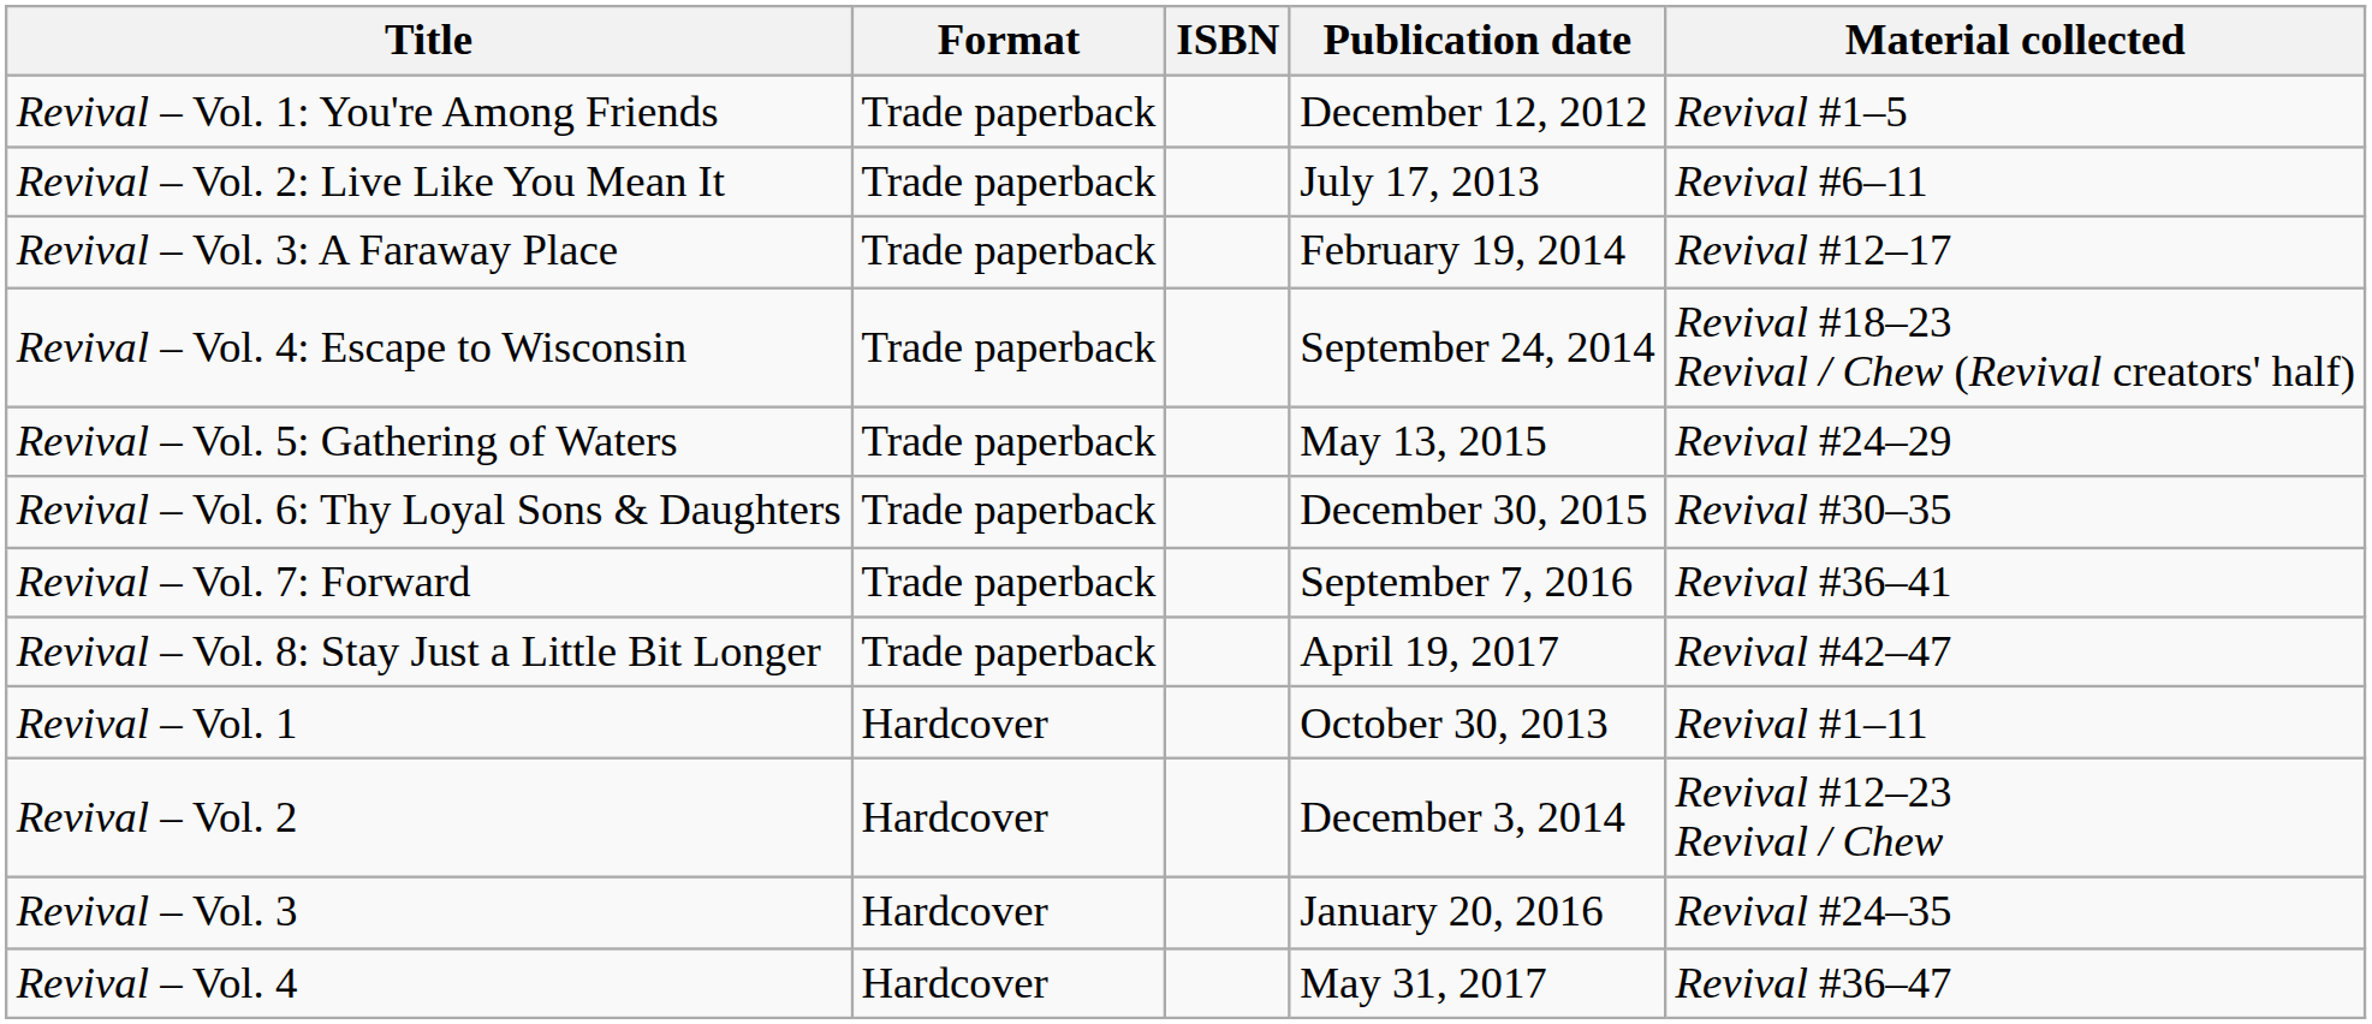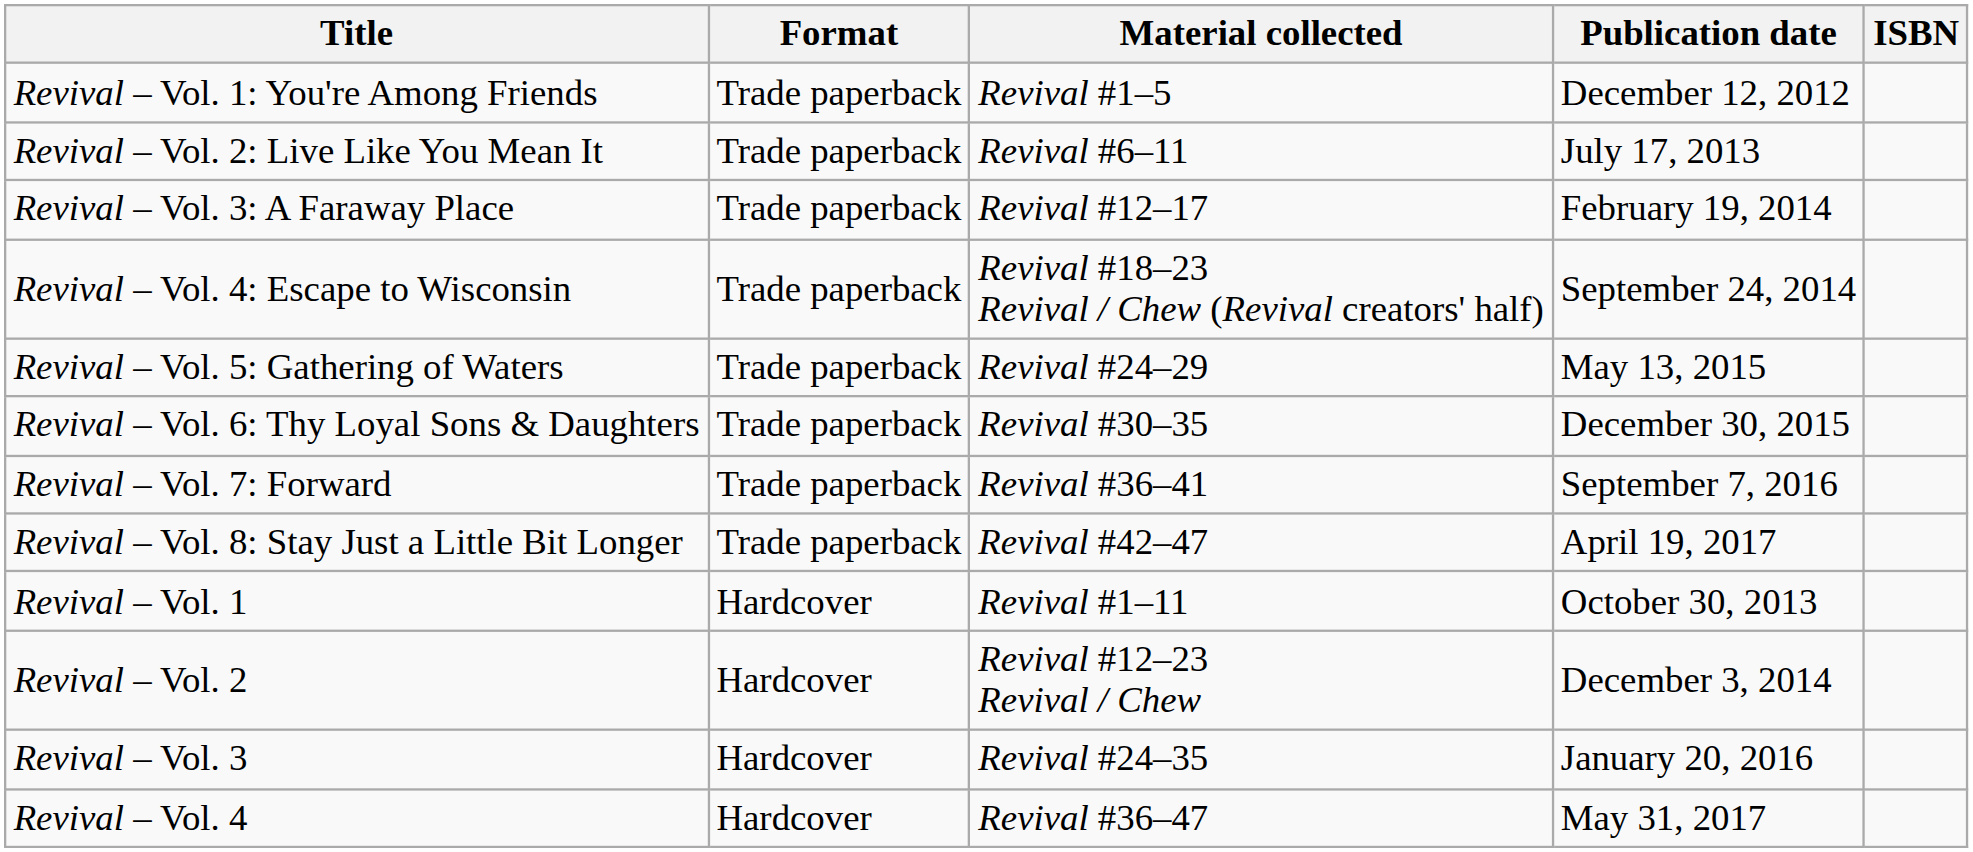 <table class="wikitable">
 <tr>
 <th>Title</th>
 <th>Format</th>
+<th>Material collected</th>
+<th>Publication date</th>
 <th>ISBN</th>
-<th>Publication date</th>
-<th>Material collected</th>
 </tr>
 <tr>
 <td><em>Revival</em> – Vol. 1: You're Among Friends</td>
 <td>Trade paperback</td>
+<td><em>Revival</em> #1–5</td>
+<td>December 12, 2012</td>
 <td></td>
-<td>December 12, 2012</td>
-<td><em>Revival</em> #1–5</td>
 </tr>
 <tr>
 <td><em>Revival</em> – Vol. 2: Live Like You Mean It</td>
 <td>Trade paperback</td>
+<td><em>Revival</em> #6–11</td>
+<td>July 17, 2013</td>
 <td></td>
-<td>July 17, 2013</td>
-<td><em>Revival</em> #6–11</td>
 </tr>
 <tr>
 <td><em>Revival</em> – Vol. 3: A Faraway Place</td>
 <td>Trade paperback</td>
+<td><em>Revival</em> #12–17</td>
+<td>February 19, 2014</td>
 <td></td>
-<td>February 19, 2014</td>
-<td><em>Revival</em> #12–17</td>
 </tr>
 <tr>
 <td><em>Revival</em> – Vol. 4: Escape to Wisconsin</td>
 <td>Trade paperback</td>
+<td><em>Revival</em> #18–23<br><em>Revival / Chew</em> (<em>Revival</em> creators' half)</td>
+<td>September 24, 2014</td>
 <td></td>
-<td>September 24, 2014</td>
-<td><em>Revival</em> #18–23<br><em>Revival / Chew</em> (<em>Revival</em> creators' half)</td>
 </tr>
 <tr>
 <td><em>Revival</em> – Vol. 5: Gathering of Waters</td>
 <td>Trade paperback</td>
+<td><em>Revival</em> #24–29</td>
+<td>May 13, 2015</td>
 <td></td>
-<td>May 13, 2015</td>
-<td><em>Revival</em> #24–29</td>
 </tr>
 <tr>
 <td><em>Revival</em> – Vol. 6: Thy Loyal Sons & Daughters</td>
 <td>Trade paperback</td>
+<td><em>Revival</em> #30–35</td>
+<td>December 30, 2015</td>
 <td></td>
-<td>December 30, 2015</td>
-<td><em>Revival</em> #30–35</td>
 </tr>
 <tr>
 <td><em>Revival</em> – Vol. 7: Forward</td>
 <td>Trade paperback</td>
+<td><em>Revival</em> #36–41</td>
+<td>September 7, 2016</td>
 <td></td>
-<td>September 7, 2016</td>
-<td><em>Revival</em> #36–41</td>
 </tr>
 <tr>
 <td><em>Revival</em> – Vol. 8: Stay Just a Little Bit Longer</td>
 <td>Trade paperback</td>
+<td><em>Revival</em> #42–47</td>
+<td>April 19, 2017</td>
 <td></td>
-<td>April 19, 2017</td>
-<td><em>Revival</em> #42–47</td>
 </tr>
 <tr>
 <td><em>Revival</em> – Vol. 1</td>
 <td>Hardcover</td>
+<td><em>Revival</em> #1–11</td>
+<td>October 30, 2013</td>
 <td></td>
-<td>October 30, 2013</td>
-<td><em>Revival</em> #1–11</td>
 </tr>
 <tr>
 <td><em>Revival</em> – Vol. 2</td>
 <td>Hardcover</td>
+<td><em>Revival</em> #12–23<br><em>Revival / Chew</em></td>
+<td>December 3, 2014</td>
 <td></td>
-<td>December 3, 2014</td>
-<td><em>Revival</em> #12–23<br><em>Revival / Chew</em></td>
 </tr>
 <tr>
 <td><em>Revival</em> – Vol. 3</td>
 <td>Hardcover</td>
+<td><em>Revival</em> #24–35</td>
+<td>January 20, 2016</td>
 <td></td>
-<td>January 20, 2016</td>
-<td><em>Revival</em> #24–35</td>
 </tr>
 <tr>
 <td><em>Revival</em> – Vol. 4</td>
 <td>Hardcover</td>
+<td><em>Revival</em> #36–47</td>
+<td>May 31, 2017</td>
 <td></td>
-<td>May 31, 2017</td>
-<td><em>Revival</em> #36–47</td>
 </tr>
 </table>
